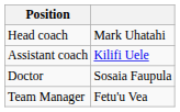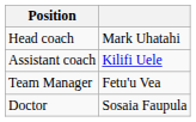 <table class="wikitable">
 <tr>
 <th>Position</th>
 <th></th>
 </tr>
 <tr>
 <td>Head coach</td>
 <td> Mark Uhatahi</td>
 </tr>
 <tr>
 <td>Assistant coach</td>
 <td> <a href='#'>Kilifi Uele</a></td>
 </tr>
 <tr>
+<td>Team Manager</td>
+<td> Fetu'u Vea</td>
+</tr>
+<tr>
 <td>Doctor</td>
 <td> Sosaia Faupula</td>
 </tr>
-<tr>
-<td>Team Manager</td>
-<td> Fetu'u Vea</td>
-</tr>
 </table>
